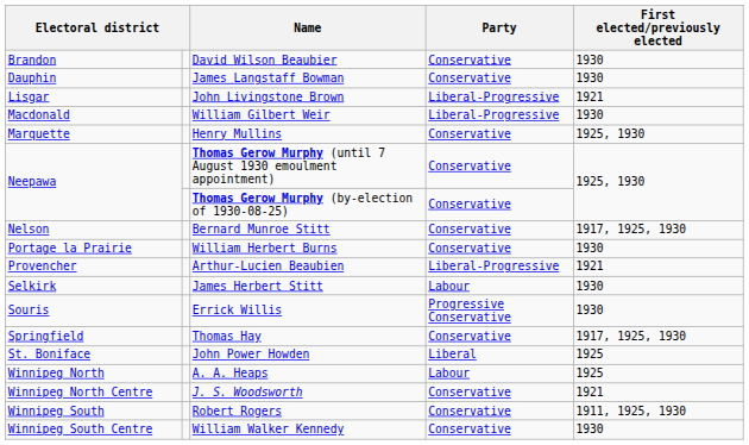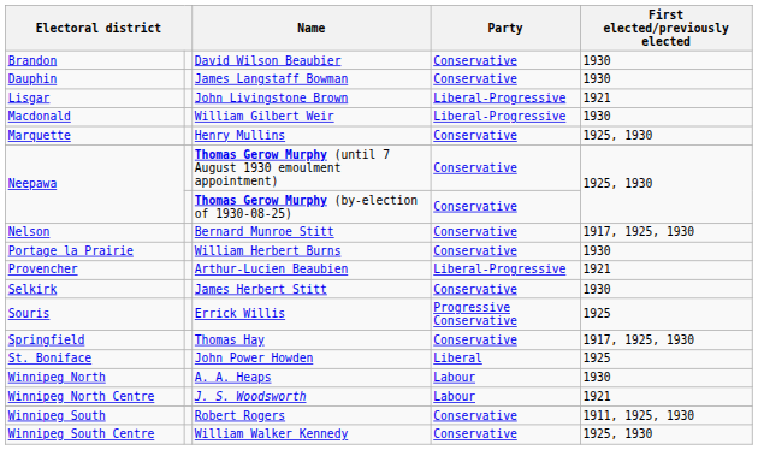 <table class="wikitable" width=95%>
 <tr>
 <th colspan=2 width=25%>Electoral district</th>
 <th>Name</th>
 <th width=20%>Party</th>
 <th>First elected/previously elected</th>
 </tr>
 <tr>
 <td width=24%><a href='#'>Brandon</a></td>
 <td></td>
 <td><a href='#'>David Wilson Beaubier</a></td>
 <td><a href='#'>Conservative</a></td>
 <td>1930</td>
 </tr>
 <tr>
 <td><a href='#'>Dauphin</a></td>
 <td></td>
 <td><a href='#'>James Langstaff Bowman</a> </td>
 <td><a href='#'>Conservative</a></td>
 <td>1930</td>
 </tr>
 <tr>
 <td><a href='#'>Lisgar</a></td>
 <td></td>
 <td><a href='#'>John Livingstone Brown</a></td>
 <td><a href='#'>Liberal-Progressive</a></td>
 <td>1921</td>
 </tr>
 <tr>
 <td><a href='#'>Macdonald</a></td>
 <td></td>
 <td><a href='#'>William Gilbert Weir</a></td>
 <td><a href='#'>Liberal-Progressive</a></td>
 <td>1930</td>
 </tr>
 <tr>
 <td><a href='#'>Marquette</a></td>
 <td></td>
 <td><a href='#'>Henry Mullins</a></td>
 <td><a href='#'>Conservative</a></td>
 <td>1925, 1930</td>
 </tr>
 <tr>
 <td rowspan=2><a href='#'>Neepawa</a></td>
 <td></td>
 <td><strong><a href='#'>Thomas Gerow Murphy</a></strong> (until 7 August 1930 emoulment appointment)</td>
 <td><a href='#'>Conservative</a></td>
 <td rowspan=2>1925, 1930</td>
 </tr>
 <tr>
 <td></td>
 <td><strong><a href='#'>Thomas Gerow Murphy</a></strong> (by-election of 1930-08-25)</td>
 <td><a href='#'>Conservative</a></td>
 </tr>
 <tr>
 <td><a href='#'>Nelson</a></td>
 <td></td>
 <td><a href='#'>Bernard Munroe Stitt</a></td>
 <td><a href='#'>Conservative</a></td>
 <td>1917, 1925, 1930</td>
 </tr>
 <tr>
 <td><a href='#'>Portage la Prairie</a></td>
 <td></td>
 <td><a href='#'>William Herbert Burns</a></td>
 <td><a href='#'>Conservative</a></td>
 <td>1930</td>
 </tr>
 <tr>
 <td><a href='#'>Provencher</a></td>
 <td></td>
 <td><a href='#'>Arthur-Lucien Beaubien</a></td>
 <td><a href='#'>Liberal-Progressive</a></td>
 <td>1921</td>
 </tr>
 <tr>
 <td><a href='#'>Selkirk</a></td>
 <td></td>
 <td><a href='#'>James Herbert Stitt</a></td>
-<td><a href='#'>Labour</a></td>
+<td><a href='#'>Conservative</a></td>
 <td>1930</td>
 </tr>
 <tr>
 <td><a href='#'>Souris</a></td>
 <td></td>
 <td><a href='#'>Errick Willis</a></td>
 <td><a href='#'>Progressive Conservative</a></td>
-<td>1930</td>
+<td>1925</td>
 </tr>
 <tr>
 <td><a href='#'>Springfield</a></td>
 <td></td>
 <td><a href='#'>Thomas Hay</a></td>
 <td><a href='#'>Conservative</a></td>
 <td>1917, 1925, 1930</td>
 </tr>
 <tr>
 <td><a href='#'>St. Boniface</a></td>
 <td></td>
 <td><a href='#'>John Power Howden</a></td>
 <td><a href='#'>Liberal</a></td>
 <td>1925</td>
 </tr>
 <tr>
 <td><a href='#'>Winnipeg North</a></td>
 <td></td>
 <td><a href='#'>A. A. Heaps</a></td>
 <td><a href='#'>Labour</a></td>
-<td>1925</td>
+<td>1930</td>
 </tr>
 <tr>
 <td><a href='#'>Winnipeg North Centre</a></td>
 <td></td>
 <td><em><a href='#'>J. S. Woodsworth</a></em></td>
-<td><a href='#'>Conservative</a></td>
+<td><a href='#'>Labour</a></td>
 <td>1921</td>
 </tr>
 <tr>
 <td><a href='#'>Winnipeg South</a></td>
 <td></td>
 <td><a href='#'>Robert Rogers</a></td>
 <td><a href='#'>Conservative</a></td>
 <td>1911, 1925, 1930</td>
 </tr>
 <tr>
 <td><a href='#'>Winnipeg South Centre</a></td>
 <td></td>
 <td><a href='#'>William Walker Kennedy</a></td>
 <td><a href='#'>Conservative</a></td>
-<td>1930</td>
+<td>1925, 1930</td>
 </tr>
 </table>
